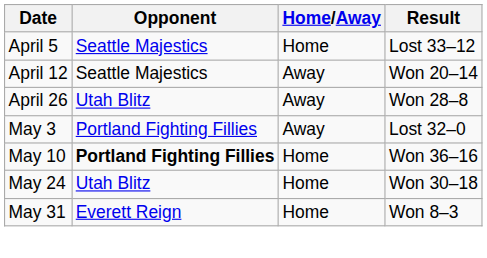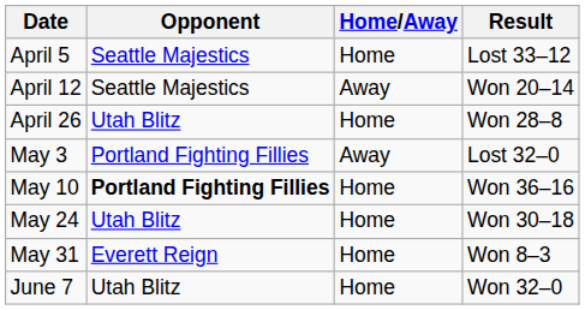 <table class="wikitable">
 <tr>
 <th>Date</th>
 <th>Opponent</th>
 <th><a href='#'>Home</a>/<a href='#'>Away</a></th>
 <th>Result</th>
 </tr>
 <tr>
 <td>April 5</td>
 <td><a href='#'>Seattle Majestics</a></td>
 <td>Home</td>
 <td>Lost 33–12</td>
 </tr>
 <tr>
 <td>April 12</td>
 <td>Seattle Majestics</td>
 <td>Away</td>
 <td>Won 20–14</td>
 </tr>
 <tr>
 <td>April 26</td>
 <td><a href='#'>Utah Blitz</a></td>
-<td>Away</td>
+<td>Home</td>
 <td>Won 28–8</td>
 </tr>
 <tr>
 <td>May 3</td>
 <td><a href='#'>Portland Fighting Fillies</a></td>
 <td>Away</td>
 <td>Lost 32–0</td>
 </tr>
 <tr>
 <td>May 10</td>
 <td><strong>Portland Fighting Fillies</strong></td>
 <td>Home</td>
 <td>Won 36–16</td>
 </tr>
 <tr>
 <td>May 24</td>
 <td><a href='#'>Utah Blitz</a></td>
 <td>Home</td>
 <td>Won 30–18</td>
 </tr>
 <tr>
 <td>May 31</td>
 <td><a href='#'>Everett Reign</a></td>
 <td>Home</td>
 <td>Won 8–3</td>
 </tr>
+<tr>
+<td>June 7</td>
+<td>Utah Blitz</td>
+<td>Home</td>
+<td>Won 32–0</td>
+</tr>
 </table>
